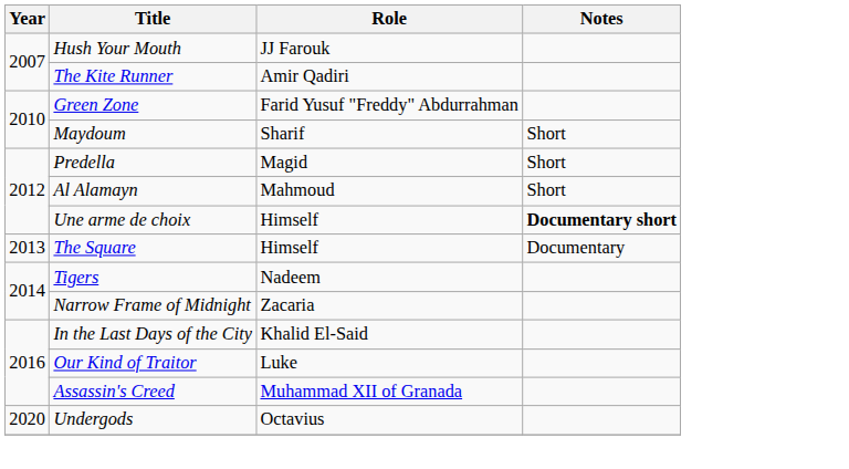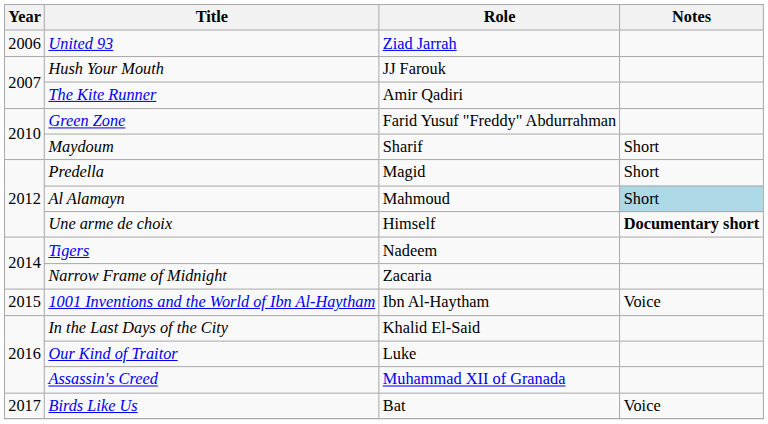 <table class="wikitable sortable">
 <tr>
 <th>Year</th>
 <th>Title</th>
 <th>Role</th>
 <th>Notes</th>
+</tr>
+<tr>
+<td>2006</td>
+<td><em><a href='#'>United 93</a></em></td>
+<td><a href='#'>Ziad Jarrah</a></td>
+<td></td>
 </tr>
 <tr>
 <td rowspan="2">2007</td>
 <td><em>Hush Your Mouth</em></td>
 <td>JJ Farouk</td>
 <td></td>
 </tr>
 <tr>
 <td><em><a href='#'>The Kite Runner</a></em></td>
 <td>Amir Qadiri</td>
 <td></td>
 </tr>
 <tr>
 <td rowspan="2">2010</td>
 <td><em><a href='#'>Green Zone</a></em></td>
 <td>Farid Yusuf "Freddy" Abdurrahman</td>
 <td></td>
 </tr>
 <tr>
 <td><em>Maydoum</em></td>
 <td>Sharif</td>
 <td>Short</td>
 </tr>
 <tr>
 <td rowspan="3">2012</td>
 <td><em>Predella</em></td>
 <td>Magid</td>
 <td>Short</td>
 </tr>
 <tr>
 <td><em>Al Alamayn</em></td>
 <td>Mahmoud</td>
-<td>Short</td>
+<td style="background: lightblue;">Short</td>
 </tr>
 <tr>
 <td><em>Une arme de choix</em></td>
 <td>Himself</td>
 <td><strong>Documentary short</strong></td>
-</tr>
-<tr>
-<td>2013</td>
-<td><em><a href='#'>The Square</a></em></td>
-<td>Himself</td>
-<td>Documentary</td>
 </tr>
 <tr>
 <td rowspan="2">2014</td>
 <td><em><a href='#'>Tigers</a></em></td>
 <td>Nadeem</td>
 <td></td>
 </tr>
 <tr>
 <td><em>Narrow Frame of Midnight</em></td>
 <td>Zacaria</td>
 <td></td>
+</tr>
+<tr>
+<td>2015</td>
+<td><em><a href='#'>1001 Inventions and the World of Ibn Al-Haytham</a></em></td>
+<td>Ibn Al-Haytham</td>
+<td>Voice</td>
 </tr>
 <tr>
 <td rowspan="3">2016</td>
 <td><em>In the Last Days of the City</em></td>
 <td>Khalid El-Said</td>
 <td></td>
 </tr>
 <tr>
 <td><em><a href='#'>Our Kind of Traitor</a></em></td>
 <td>Luke</td>
 <td></td>
 </tr>
 <tr>
 <td><em><a href='#'>Assassin's Creed</a></em></td>
 <td><a href='#'>Muhammad XII of Granada</a></td>
 <td></td>
 </tr>
 <tr>
-<td>2020</td>
-<td><em>Undergods</em></td>
-<td>Octavius</td>
-<td></td>
+<td>2017</td>
+<td><em><a href='#'>Birds Like Us</a></em></td>
+<td>Bat</td>
+<td>Voice</td>
 </tr>
 <tr>
 </tr>
 </table>
